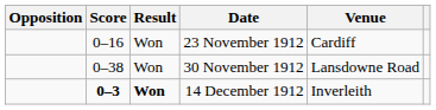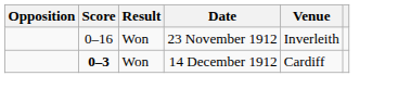 <table class="wikitable sortable">
 <tr>
 <th>Opposition</th>
 <th>Score</th>
 <th>Result</th>
 <th>Date</th>
 <th>Venue</th>
 <th scope="col" class="unsortable"></th>
 </tr>
 <tr>
 <td></td>
 <td align="center">0–16</td>
 <td>Won</td>
 <td align=right>23 November 1912</td>
-<td>Cardiff</td>
-<td></td>
-</tr>
-<tr>
-<td></td>
-<td align="center">0–38</td>
-<td>Won</td>
-<td align=right>30 November 1912</td>
-<td>Lansdowne Road</td>
+<td>Inverleith</td>
 <td></td>
 </tr>
 <tr>
 <td></td>
 <td align="center"><strong>0–3</strong></td>
-<td><strong>Won</strong></td>
+<td>Won</td>
 <td align=right>14 December 1912</td>
-<td>Inverleith</td>
+<td>Cardiff</td>
 <td></td>
 </tr>
 </table>
